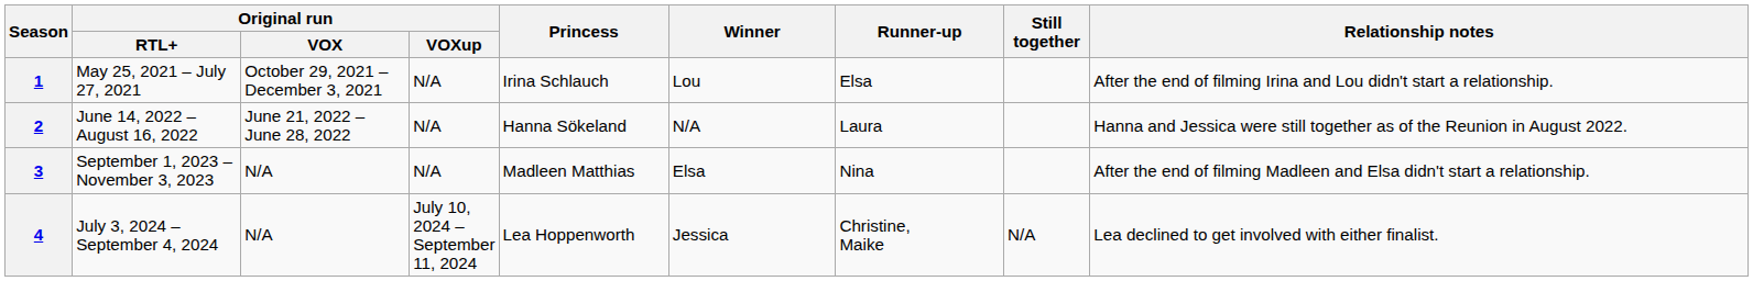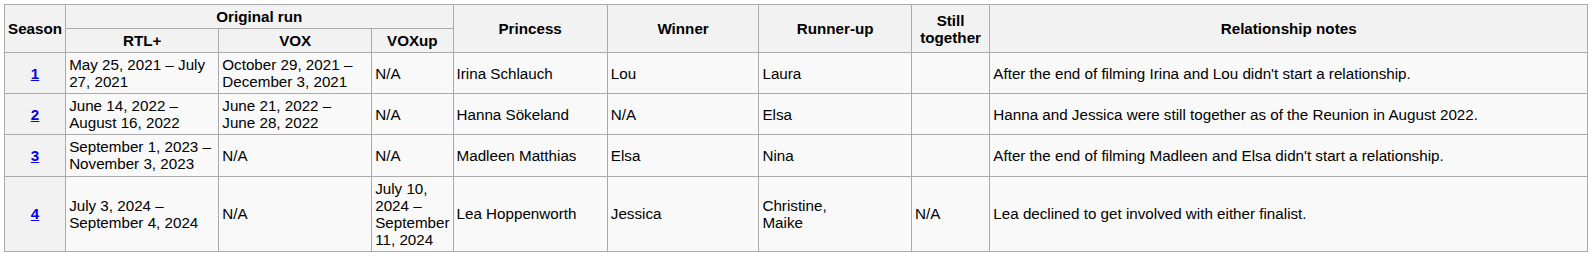 <table class="wikitable plainrowheaders" style="font-size:95%; width:100%;">
 <tr>
 <th scope="col" width=02% rowspan="2">Season</th>
 <th colspan="3" scope="col" width="20%">Original run</th>
 <th scope="col" width=10% rowspan="2">Princess</th>
 <th scope="col" width=10% rowspan="2">Winner</th>
 <th scope="col" width=10% rowspan="2">Runner-up</th>
 <th scope="col" width=05% rowspan="2">Still together</th>
 <th scope="col" width=40% rowspan="2">Relationship notes</th>
 </tr>
 <tr>
 <th width=10%>RTL+</th>
 <th width=10%>VOX</th>
 <th>VOXup</th>
 </tr>
 <tr>
 <th><a href='#'>1</a></th>
 <td>May 25, 2021 – July 27, 2021</td>
 <td>October 29, 2021 – December 3, 2021</td>
 <td>N/A</td>
 <td>Irina Schlauch</td>
 <td>Lou</td>
-<td>Elsa</td>
+<td>Laura</td>
 <td></td>
 <td>After the end of filming Irina and Lou didn't start a relationship.</td>
 </tr>
 <tr>
 <th><a href='#'>2</a></th>
 <td>June 14, 2022 – August 16, 2022</td>
 <td>June 21, 2022 – June 28, 2022</td>
 <td>N/A</td>
 <td>Hanna Sökeland</td>
 <td>N/A</td>
-<td>Laura</td>
+<td>Elsa</td>
 <td></td>
 <td>Hanna and Jessica were still together as of the Reunion in August 2022.</td>
 </tr>
 <tr>
 <th><a href='#'>3</a></th>
 <td>September 1, 2023 – November 3, 2023</td>
 <td>N/A</td>
 <td>N/A</td>
 <td>Madleen Matthias</td>
 <td>Elsa</td>
 <td>Nina</td>
 <td></td>
 <td>After the end of filming Madleen and Elsa didn't start a relationship.</td>
 </tr>
 <tr>
 <th><a href='#'>4</a></th>
 <td>July 3, 2024 – September 4, 2024</td>
 <td>N/A</td>
 <td>July 10, 2024 – September 11, 2024</td>
 <td>Lea Hoppenworth</td>
 <td>Jessica</td>
 <td>Christine,<br>Maike</td>
 <td>N/A</td>
 <td>Lea declined to get involved with either finalist.</td>
 </tr>
 </table>
